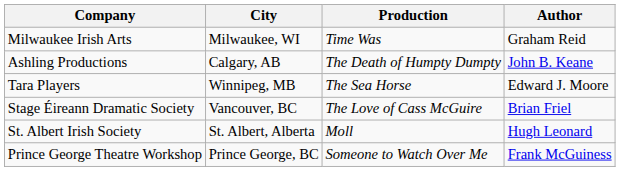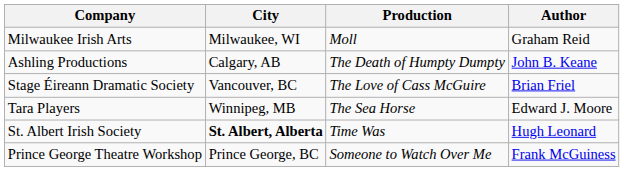 <table class="wikitable">
 <tr>
 <th>Company</th>
 <th>City</th>
 <th>Production</th>
 <th>Author</th>
 </tr>
 <tr>
 <td>Milwaukee Irish Arts</td>
 <td>Milwaukee, WI</td>
-<td><em>Time Was</em></td>
+<td><em>Moll</em></td>
 <td>Graham Reid</td>
 </tr>
 <tr>
 <td>Ashling Productions</td>
 <td>Calgary, AB</td>
 <td><em>The Death of Humpty Dumpty</em></td>
 <td><a href='#'>John B. Keane</a></td>
 </tr>
 <tr>
+<td>Stage Éireann Dramatic Society</td>
+<td>Vancouver, BC</td>
+<td><em>The Love of Cass McGuire</em></td>
+<td><a href='#'>Brian Friel</a></td>
+</tr>
+<tr>
 <td>Tara Players</td>
 <td>Winnipeg, MB</td>
 <td><em>The Sea Horse</em></td>
 <td>Edward J. Moore</td>
 </tr>
 <tr>
-<td>Stage Éireann Dramatic Society</td>
-<td>Vancouver, BC</td>
-<td><em>The Love of Cass McGuire</em></td>
-<td><a href='#'>Brian Friel</a></td>
-</tr>
-<tr>
 <td>St. Albert Irish Society</td>
-<td>St. Albert, Alberta</td>
-<td><em>Moll</em></td>
+<td><strong>St. Albert, Alberta</strong></td>
+<td><em>Time Was</em></td>
 <td><a href='#'>Hugh Leonard</a></td>
 </tr>
 <tr>
 <td>Prince George Theatre Workshop</td>
 <td>Prince George, BC</td>
 <td><em>Someone to Watch Over Me</em></td>
 <td><a href='#'>Frank McGuiness</a></td>
 </tr>
 </table>
